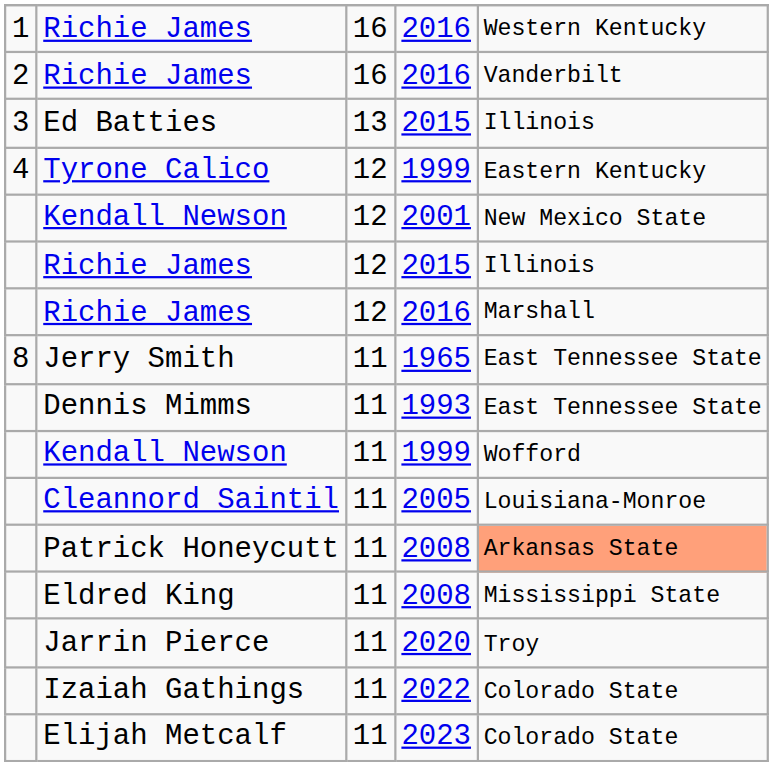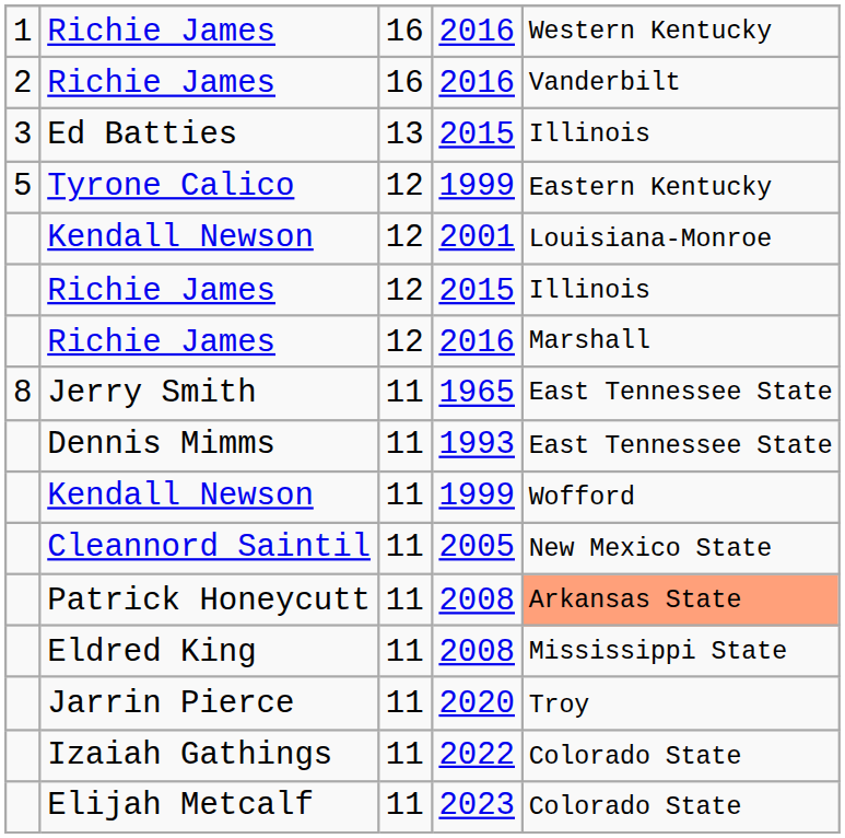 <table class="wikitable">
 <tr>
 </tr>
 <tr>
 <td>1</td>
 <td><a href='#'>Richie James</a></td>
 <td>16</td>
 <td><a href='#'>2016</a></td>
 <td style="font-size:80%;">Western Kentucky</td>
 </tr>
 <tr>
 <td>2</td>
 <td><a href='#'>Richie James</a></td>
 <td>16</td>
 <td><a href='#'>2016</a></td>
 <td style="font-size:80%;">Vanderbilt</td>
 </tr>
 <tr>
 <td>3</td>
 <td>Ed Batties</td>
 <td>13</td>
 <td><a href='#'>2015</a></td>
 <td style="font-size:80%;">Illinois</td>
 </tr>
 <tr>
-<td>4</td>
+<td>5</td>
 <td><a href='#'>Tyrone Calico</a></td>
 <td>12</td>
 <td><a href='#'>1999</a></td>
 <td style="font-size:80%;">Eastern Kentucky</td>
 </tr>
 <tr>
 <td></td>
 <td><a href='#'>Kendall Newson</a></td>
 <td>12</td>
 <td><a href='#'>2001</a></td>
-<td style="font-size:80%;">New Mexico State</td>
+<td style="font-size:80%;">Louisiana-Monroe</td>
 </tr>
 <tr>
 <td></td>
 <td><a href='#'>Richie James</a></td>
 <td>12</td>
 <td><a href='#'>2015</a></td>
 <td style="font-size:80%;">Illinois</td>
 </tr>
 <tr>
 <td></td>
 <td><a href='#'>Richie James</a></td>
 <td>12</td>
 <td><a href='#'>2016</a></td>
 <td style="font-size:80%;">Marshall</td>
 </tr>
 <tr>
 <td>8</td>
 <td>Jerry Smith</td>
 <td>11</td>
 <td><a href='#'>1965</a></td>
 <td style="font-size:80%;">East Tennessee State</td>
 </tr>
 <tr>
 <td></td>
 <td>Dennis Mimms</td>
 <td>11</td>
 <td><a href='#'>1993</a></td>
 <td style="font-size:80%;">East Tennessee State</td>
 </tr>
 <tr>
 <td></td>
 <td><a href='#'>Kendall Newson</a></td>
 <td>11</td>
 <td><a href='#'>1999</a></td>
 <td style="font-size:80%;">Wofford</td>
 </tr>
 <tr>
 <td></td>
 <td><a href='#'>Cleannord Saintil</a></td>
 <td>11</td>
 <td><a href='#'>2005</a></td>
-<td style="font-size:80%;">Louisiana-Monroe</td>
+<td style="font-size:80%;">New Mexico State</td>
 </tr>
 <tr>
 <td></td>
 <td>Patrick Honeycutt</td>
 <td>11</td>
 <td><a href='#'>2008</a></td>
 <td style="background: lightsalmon; font-size:80%;">Arkansas State</td>
 </tr>
 <tr>
 <td></td>
 <td>Eldred King</td>
 <td>11</td>
 <td><a href='#'>2008</a></td>
 <td style="font-size:80%;">Mississippi State</td>
 </tr>
 <tr>
 <td></td>
 <td>Jarrin Pierce</td>
 <td>11</td>
 <td><a href='#'>2020</a></td>
 <td style="font-size:80%;">Troy</td>
 </tr>
 <tr>
 <td></td>
 <td>Izaiah Gathings</td>
 <td>11</td>
 <td><a href='#'>2022</a></td>
 <td style="font-size:80%;">Colorado State</td>
 </tr>
 <tr>
 <td></td>
 <td>Elijah Metcalf</td>
 <td>11</td>
 <td><a href='#'>2023</a></td>
 <td style="font-size:80%;">Colorado State</td>
 </tr>
 </table>
